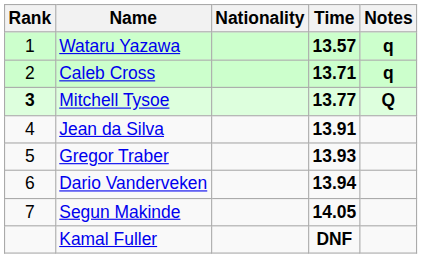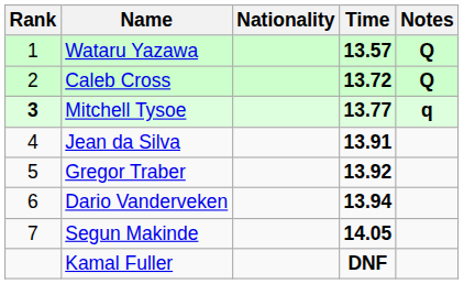 <table class="wikitable sortable" style="text-align:center">
 <tr>
 <th>Rank</th>
 <th>Name</th>
 <th>Nationality</th>
 <th>Time</th>
 <th>Notes</th>
 </tr>
 <tr bgcolor=ccffcc>
 <td>1</td>
 <td align=left><a href='#'>Wataru Yazawa</a></td>
 <td align=left></td>
 <td><strong>13.57</strong></td>
-<td><strong>q</strong></td>
+<td><strong>Q</strong></td>
 </tr>
 <tr bgcolor=ccffcc>
 <td>2</td>
 <td align=left><a href='#'>Caleb Cross</a></td>
 <td align=left></td>
-<td><strong>13.71</strong></td>
-<td><strong>q</strong></td>
+<td><strong>13.72</strong></td>
+<td><strong>Q</strong></td>
 </tr>
 <tr bgcolor=ddffdd>
 <td><strong>3</strong></td>
 <td align=left><a href='#'>Mitchell Tysoe</a></td>
 <td align=left></td>
 <td><strong>13.77</strong></td>
-<td><strong>Q</strong></td>
+<td><strong>q</strong></td>
 </tr>
 <tr>
 <td>4</td>
 <td align=left><a href='#'>Jean da Silva</a></td>
 <td align=left></td>
 <td><strong>13.91</strong></td>
 <td></td>
 </tr>
 <tr>
 <td>5</td>
 <td align=left><a href='#'>Gregor Traber</a></td>
 <td align=left></td>
-<td><strong>13.93</strong></td>
+<td><strong>13.92</strong></td>
 <td></td>
 </tr>
 <tr>
 <td>6</td>
 <td align=left><a href='#'>Dario Vanderveken</a></td>
 <td align=left></td>
 <td><strong>13.94</strong></td>
 <td></td>
 </tr>
 <tr>
 <td>7</td>
 <td align=left><a href='#'>Segun Makinde</a></td>
 <td align=left></td>
 <td><strong>14.05</strong></td>
 <td></td>
 </tr>
 <tr>
 <td></td>
 <td align=left><a href='#'>Kamal Fuller</a></td>
 <td align=left></td>
 <td><strong>DNF</strong></td>
 <td></td>
 </tr>
 </table>
